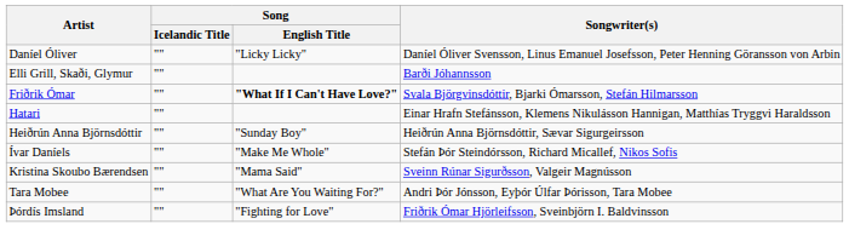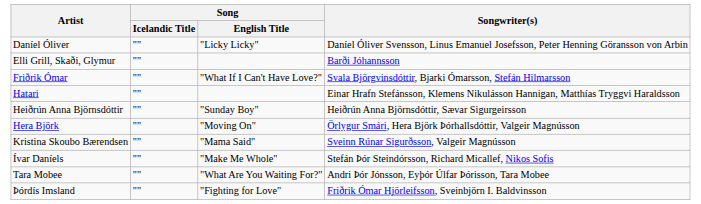 <table class="sortable wikitable" style="margin: 1em auto 1em auto">
 <tr>
 <th rowspan="2">Artist</th>
 <th colspan="2">Song</th>
 <th rowspan="2">Songwriter(s)</th>
 </tr>
 <tr>
 <th>Icelandic Title</th>
 <th>English Title</th>
 </tr>
 <tr>
 <td>Daníel Óliver</td>
 <td>""</td>
 <td>"Licky Licky"</td>
 <td>Daníel Óliver Svensson, Linus Emanuel Josefsson, Peter Henning Göransson von Arbin</td>
 </tr>
 <tr>
 <td>Elli Grill, Skaði, Glymur</td>
 <td>""</td>
 <td></td>
 <td><a href='#'>Barði Jóhannsson</a></td>
 </tr>
 <tr>
 <td><a href='#'>Friðrik Ómar</a></td>
 <td>""</td>
-<td><strong>"What If I Can't Have Love?"</strong></td>
+<td>"What If I Can't Have Love?"</td>
 <td><a href='#'>Svala Björgvinsdóttir</a>, Bjarki Ómarsson, <a href='#'>Stefán Hilmarsson</a></td>
 </tr>
 <tr>
 <td><a href='#'>Hatari</a></td>
 <td>""</td>
 <td></td>
 <td>Einar Hrafn Stefánsson, Klemens Nikulásson Hannigan, Matthías Tryggvi Haraldsson</td>
 </tr>
 <tr>
 <td>Heiðrún Anna Björnsdóttir</td>
 <td>""</td>
 <td>"Sunday Boy"</td>
 <td>Heiðrún Anna Björnsdóttir, Sævar Sigurgeirsson</td>
 </tr>
 <tr>
-<td>Ívar Daníels</td>
+<td><a href='#'>Hera Björk</a></td>
 <td>""</td>
-<td>"Make Me Whole"</td>
-<td>Stefán Þór Steindórsson, Richard Micallef, <a href='#'>Nikos Sofis</a></td>
+<td>"Moving On"</td>
+<td><a href='#'>Örlygur Smári</a>, Hera Björk Þórhallsdóttir, Valgeir Magnússon</td>
 </tr>
 <tr>
 <td>Kristina Skoubo Bærendsen</td>
 <td>""</td>
 <td>"Mama Said"</td>
 <td><a href='#'>Sveinn Rúnar Sigurðsson</a>, Valgeir Magnússon</td>
+</tr>
+<tr>
+<td>Ívar Daníels</td>
+<td>""</td>
+<td>"Make Me Whole"</td>
+<td>Stefán Þór Steindórsson, Richard Micallef, <a href='#'>Nikos Sofis</a></td>
 </tr>
 <tr>
 <td>Tara Mobee</td>
 <td>""</td>
 <td>"What Are You Waiting For?"</td>
 <td>Andri Þór Jónsson, Eyþór Úlfar Þórisson, Tara Mobee</td>
 </tr>
 <tr>
 <td>Þórdís Imsland</td>
 <td>""</td>
 <td>"Fighting for Love"</td>
 <td><a href='#'>Friðrik Ómar Hjörleifsson</a>, Sveinbjörn I. Baldvinsson</td>
 </tr>
 </table>
